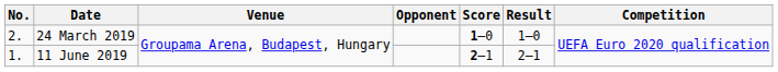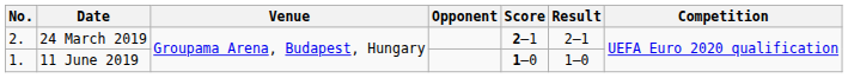 <table class="wikitable" style="font-size:100%;">
 <tr>
 <th>No.</th>
 <th>Date</th>
 <th>Venue</th>
 <th>Opponent</th>
 <th>Score</th>
 <th>Result</th>
 <th>Competition</th>
 </tr>
 <tr>
 <td>2.</td>
 <td>24 March 2019</td>
 <td rowspan=2><a href='#'>Groupama Arena</a>, <a href='#'>Budapest</a>, Hungary</td>
 <td></td>
-<td align=center><strong>1</strong>–0</td>
-<td align=center>1–0</td>
+<td align=center><strong>2</strong>–1</td>
+<td align=center>2–1</td>
 <td rowspan=2><a href='#'>UEFA Euro 2020 qualification</a></td>
 </tr>
 <tr>
 <td>1.</td>
 <td>11 June 2019</td>
 <td></td>
-<td align=center><strong>2</strong>–1</td>
-<td align=center>2–1</td>
+<td align=center><strong>1</strong>–0</td>
+<td align=center>1–0</td>
 </tr>
 </table>
